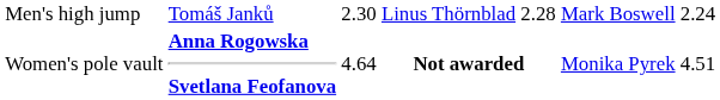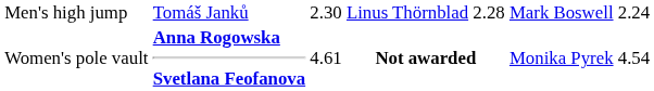 <table>
 <tr>
 <td>Men's high jump</td>
 <td><a href='#'>Tomáš Janků</a><br></td>
 <td>2.30</td>
 <td><a href='#'>Linus Thörnblad</a><br></td>
 <td>2.28</td>
 <td><a href='#'>Mark Boswell</a><br></td>
 <td>2.24</td>
 </tr>
 <tr>
 <td>Women's pole vault</td>
 <td><strong><a href='#'>Anna Rogowska</a><br><hr><a href='#'>Svetlana Feofanova</a><br></strong></td>
-<td>4.64</td>
+<td>4.61</td>
 <th colspan=2>Not awarded</th>
 <td><a href='#'>Monika Pyrek</a><br></td>
-<td>4.51</td>
+<td>4.54</td>
 </tr>
 </table>
